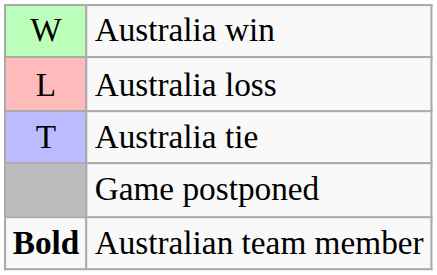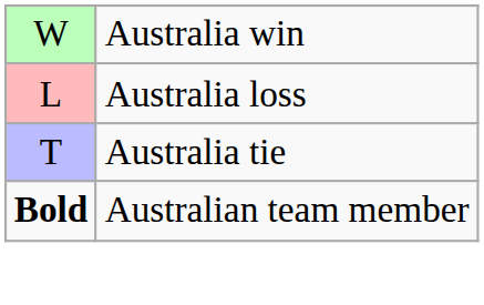 <table class="wikitable">
 <tr>
 <td bgcolor=#bbffbb align=center>W</td>
 <td>Australia win</td>
 </tr>
 <tr>
 <td bgcolor=#ffbbbb align=center>L</td>
 <td>Australia loss</td>
 </tr>
 <tr>
 <td bgcolor=#bbbbff align=center>T</td>
 <td>Australia tie</td>
 </tr>
 <tr>
-<td bgcolor=#bbbbbb> </td>
-<td>Game postponed</td>
-</tr>
-<tr>
 <td align=center><strong>Bold</strong></td>
 <td>Australian team member</td>
 </tr>
 </table>
